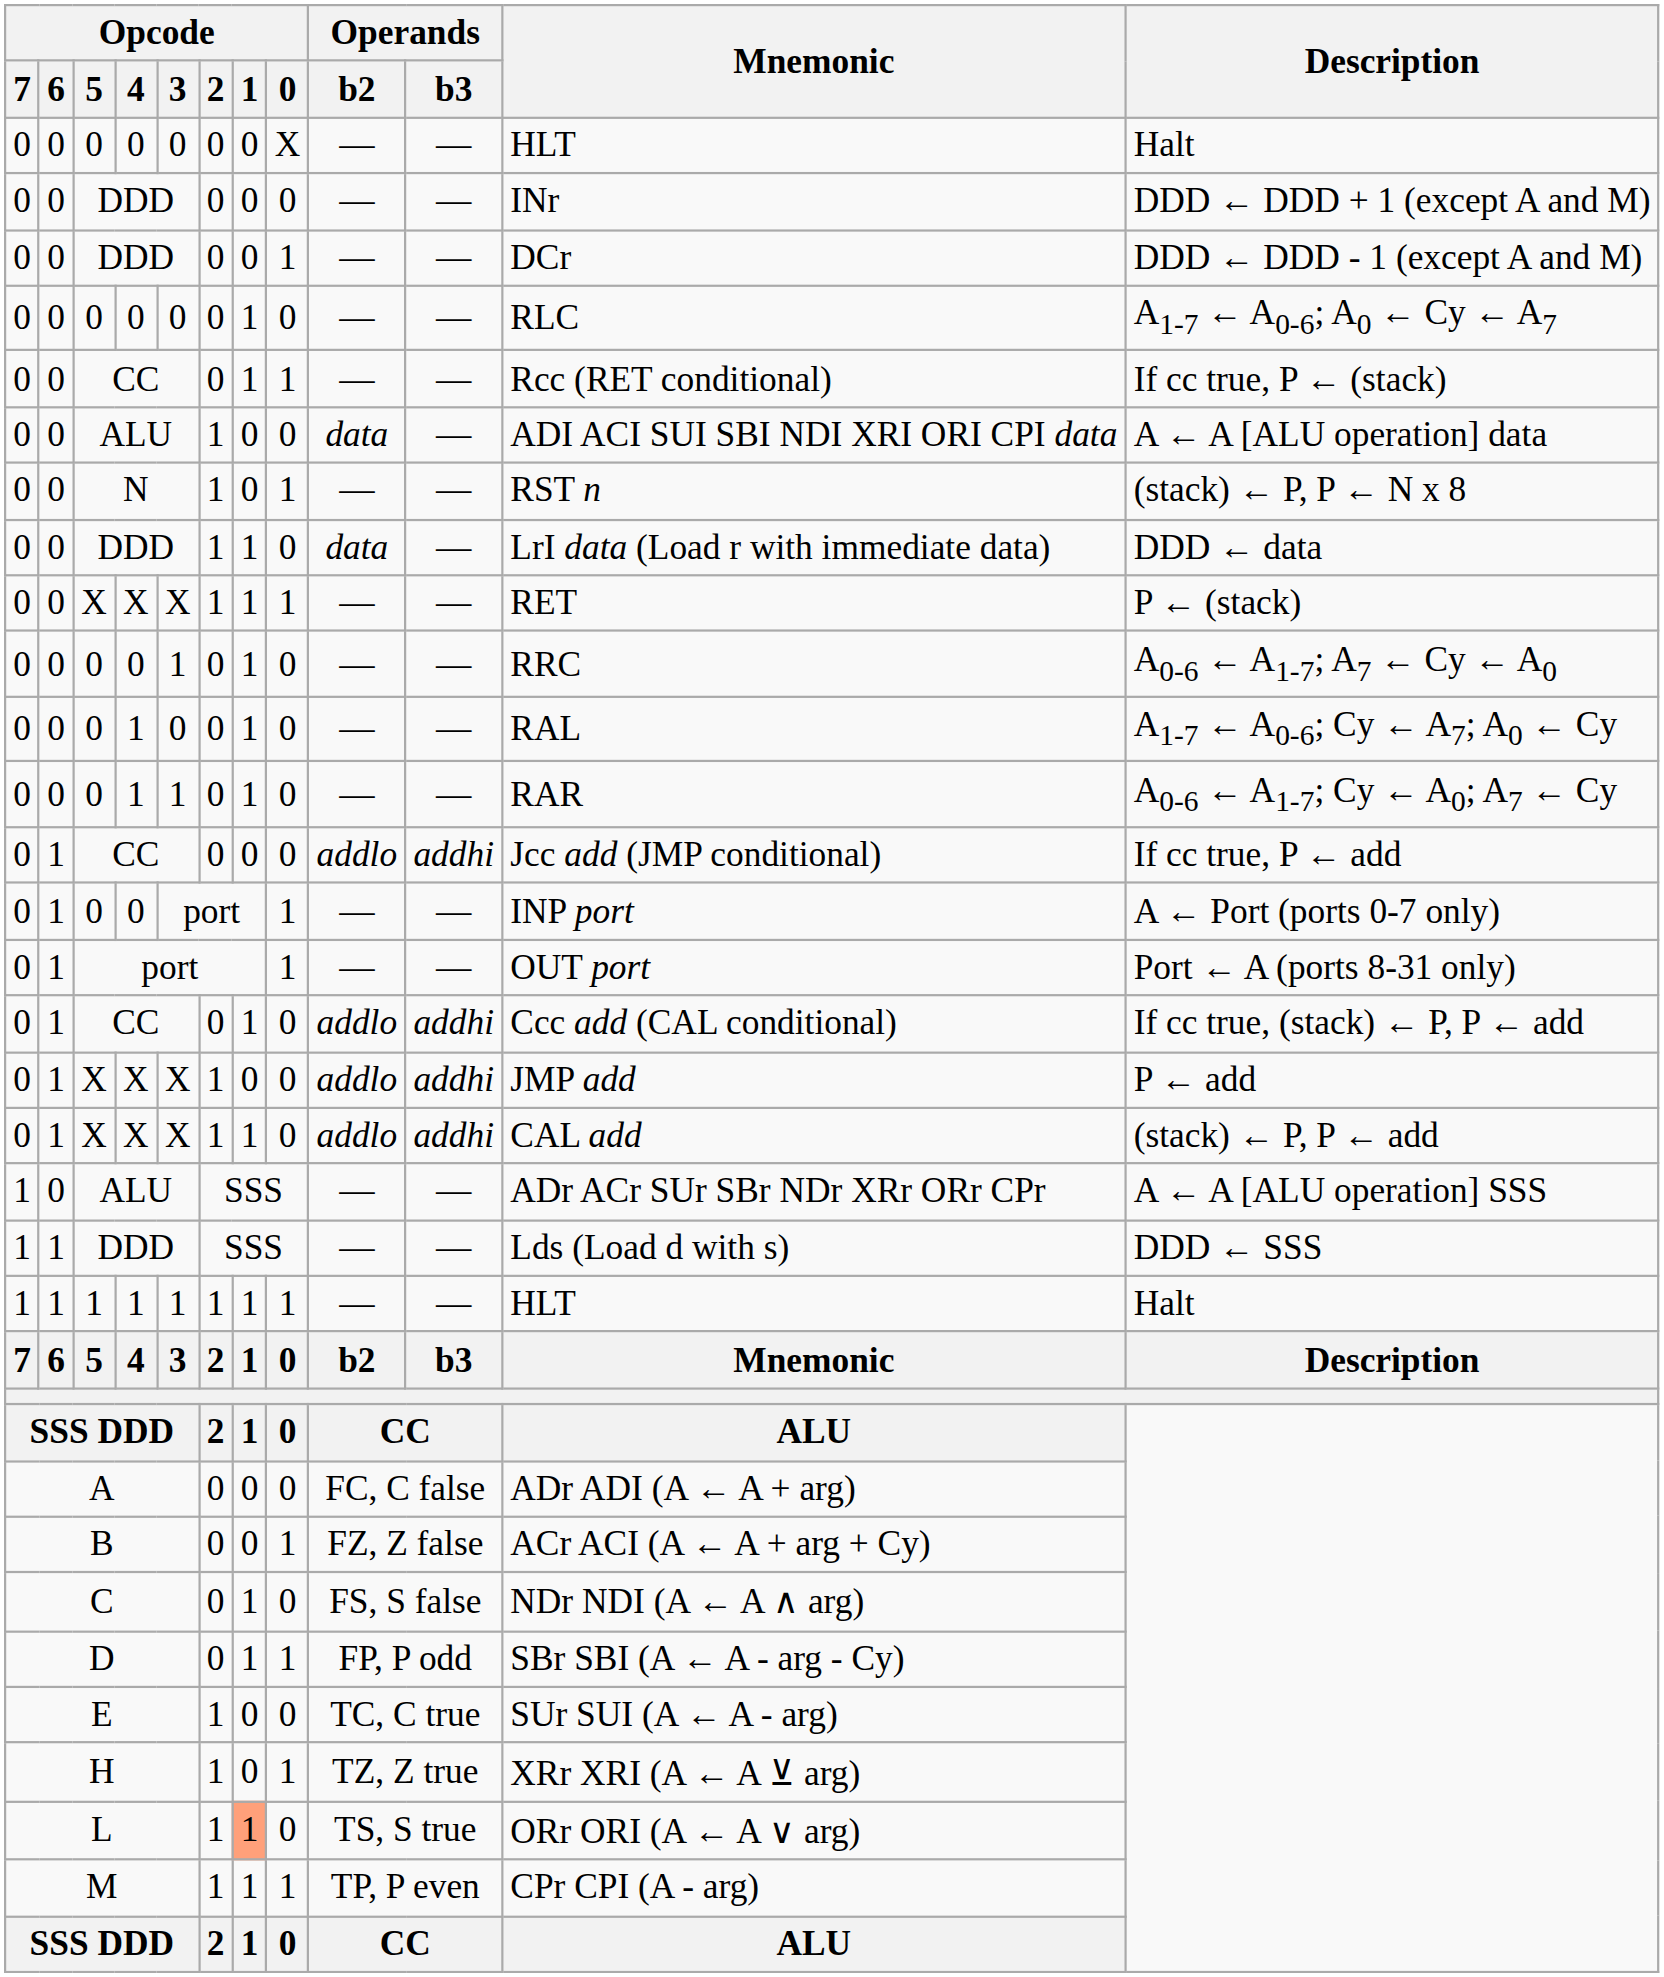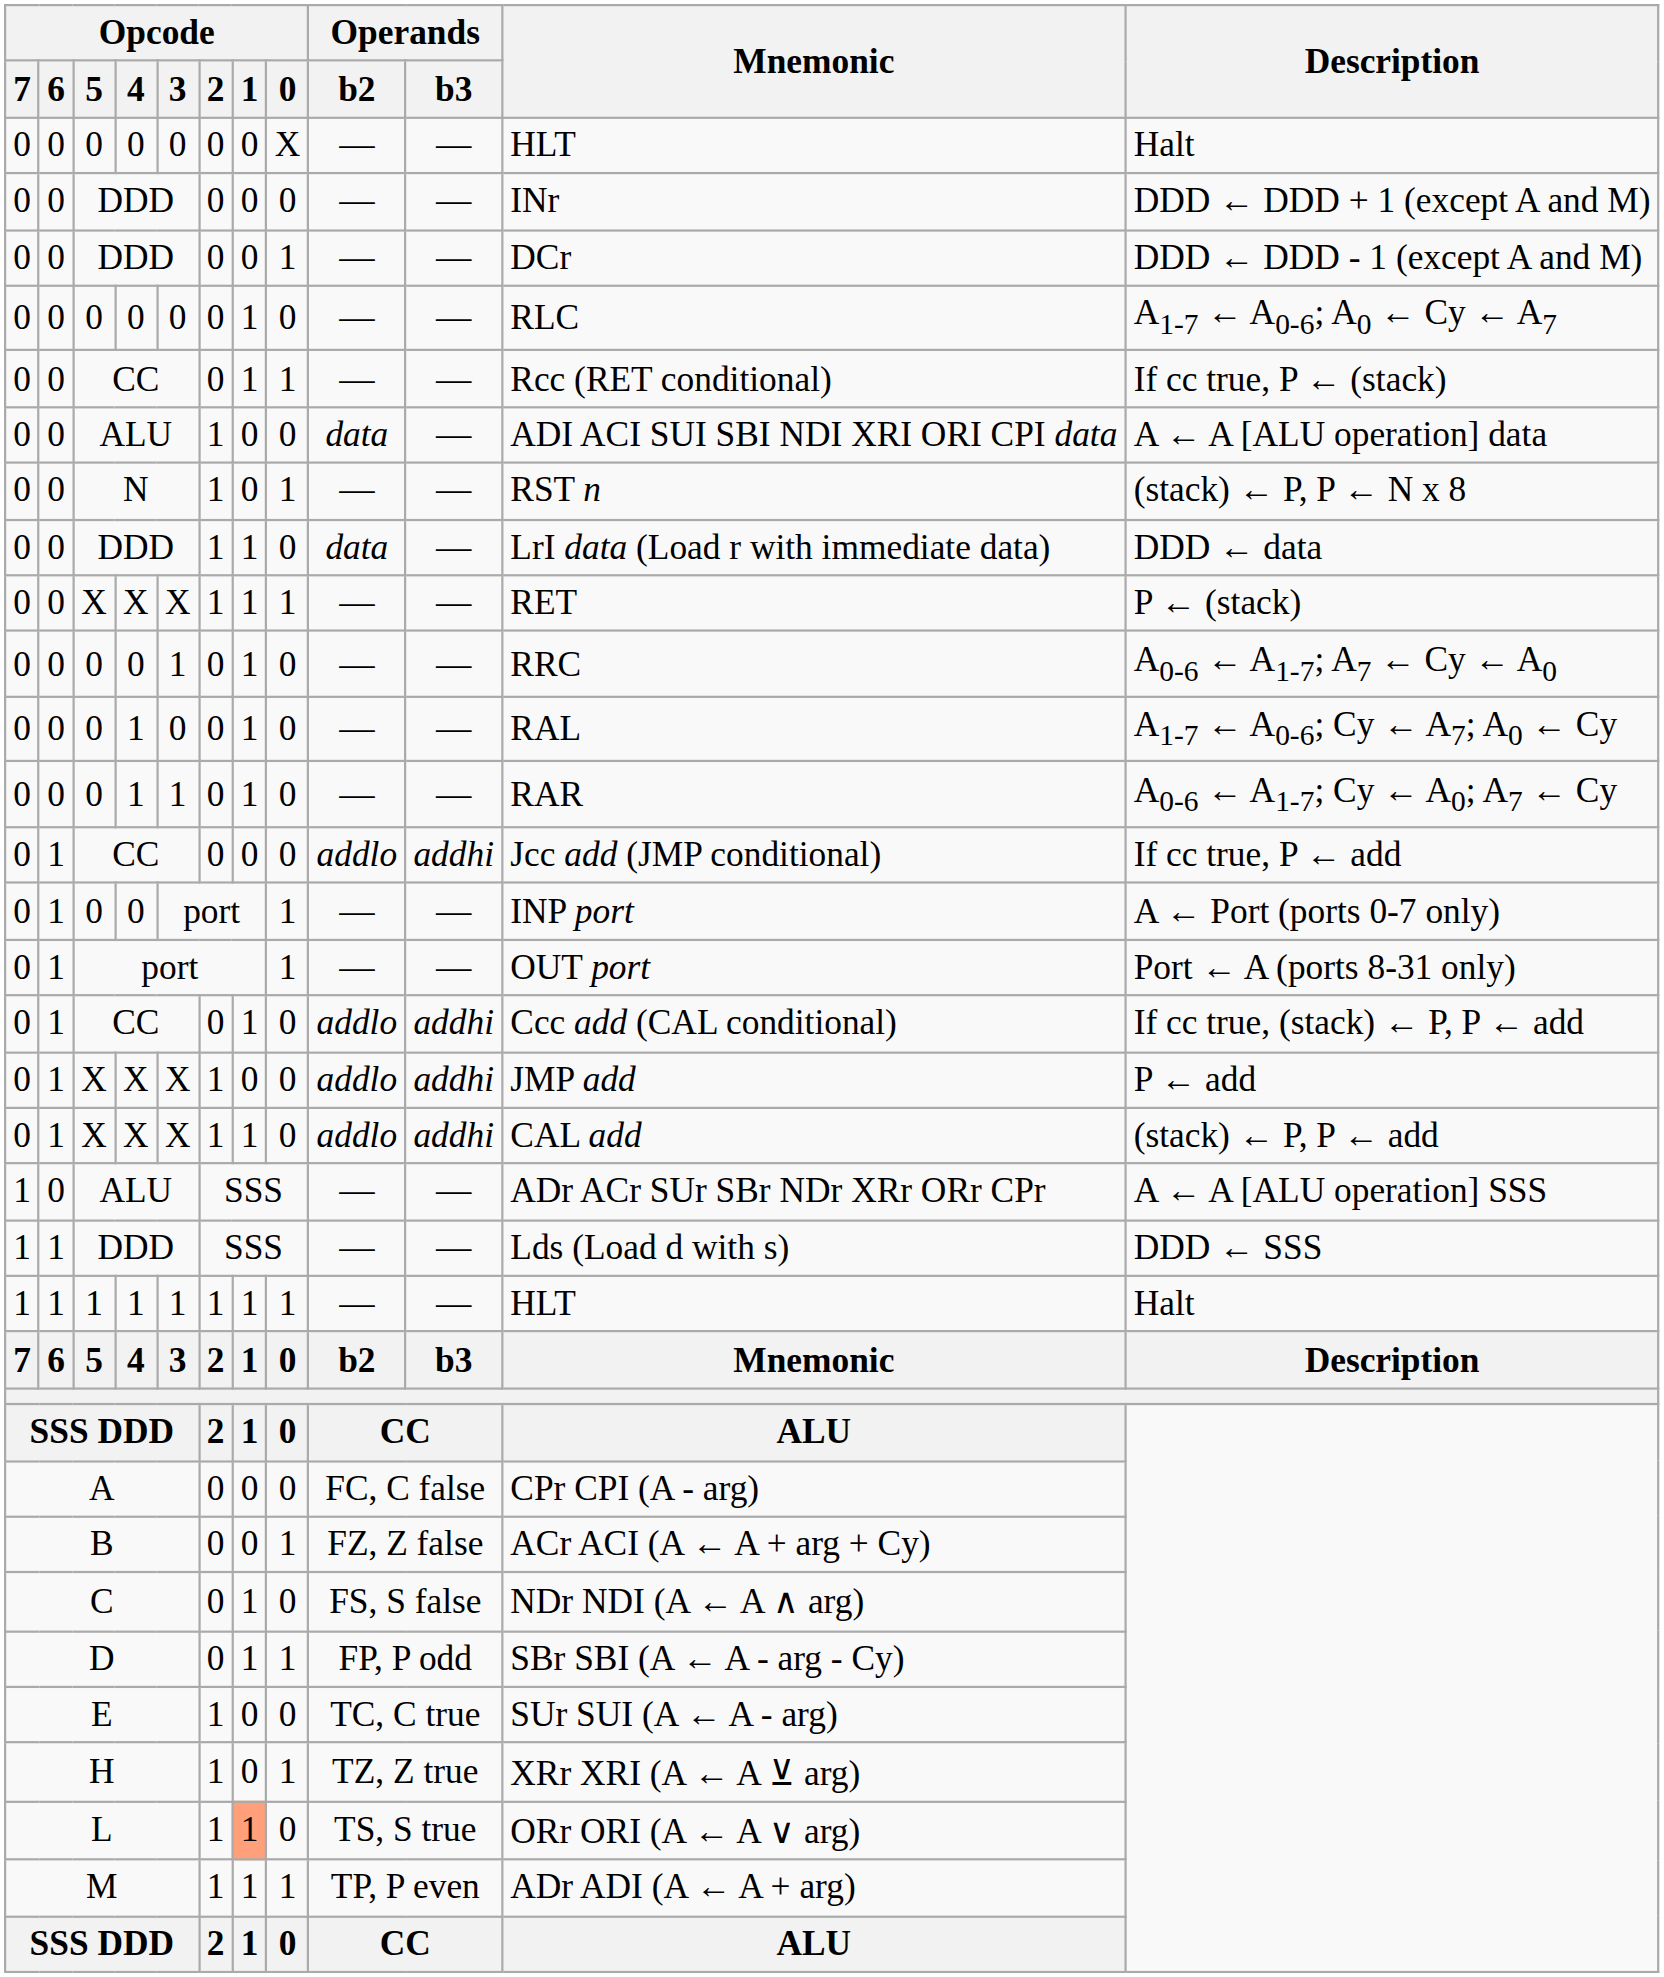 <table class="wikitable" style="text-align:center">
 <tr>
 <th colspan=8>Opcode</th>
 <th colspan=2>Operands</th>
 <th rowspan=2>Mnemonic</th>
 <th rowspan=2>Description</th>
 </tr>
 <tr>
 <th>7</th>
 <th>6</th>
 <th>5</th>
 <th>4</th>
 <th>3</th>
 <th>2</th>
 <th>1</th>
 <th>0</th>
 <th>b2</th>
 <th>b3</th>
 </tr>
 <tr>
 <td>0</td>
 <td>0</td>
 <td>0</td>
 <td>0</td>
 <td>0</td>
 <td>0</td>
 <td>0</td>
 <td>X</td>
 <td>—</td>
 <td>—</td>
 <td align=left>HLT</td>
 <td align=left>Halt</td>
 </tr>
 <tr>
 <td>0</td>
 <td>0</td>
 <td colspan=3>DDD</td>
 <td>0</td>
 <td>0</td>
 <td>0</td>
 <td>—</td>
 <td>—</td>
 <td align=left>INr</td>
 <td align=left>DDD ← DDD + 1 (except A and M)</td>
 </tr>
 <tr>
 <td>0</td>
 <td>0</td>
 <td colspan=3>DDD</td>
 <td>0</td>
 <td>0</td>
 <td>1</td>
 <td>—</td>
 <td>—</td>
 <td align=left>DCr</td>
 <td align=left>DDD ← DDD - 1 (except A and M)</td>
 </tr>
 <tr>
 <td>0</td>
 <td>0</td>
 <td>0</td>
 <td>0</td>
 <td>0</td>
 <td>0</td>
 <td>1</td>
 <td>0</td>
 <td>—</td>
 <td>—</td>
 <td align=left>RLC</td>
 <td align=left>A<sub>1-7</sub> ← A<sub>0-6</sub>; A<sub>0</sub> ← Cy ← A<sub>7</sub></td>
 </tr>
 <tr>
 <td>0</td>
 <td>0</td>
 <td colspan=3>CC</td>
 <td>0</td>
 <td>1</td>
 <td>1</td>
 <td>—</td>
 <td>—</td>
 <td align=left>Rcc (RET conditional)</td>
 <td align=left>If cc true, P ← (stack)</td>
 </tr>
 <tr>
 <td>0</td>
 <td>0</td>
 <td colspan=3>ALU</td>
 <td>1</td>
 <td>0</td>
 <td>0</td>
 <td><em>data</em></td>
 <td>—</td>
 <td align=left>ADI ACI SUI SBI NDI XRI ORI CPI <em>data</em></td>
 <td align=left>A ← A [ALU operation] data</td>
 </tr>
 <tr>
 <td>0</td>
 <td>0</td>
 <td colspan=3>N</td>
 <td>1</td>
 <td>0</td>
 <td>1</td>
 <td>—</td>
 <td>—</td>
 <td align=left>RST <em>n</em></td>
 <td align=left>(stack) ← P, P ← N x 8</td>
 </tr>
 <tr>
 <td>0</td>
 <td>0</td>
 <td colspan=3>DDD</td>
 <td>1</td>
 <td>1</td>
 <td>0</td>
 <td><em>data</em></td>
 <td>—</td>
 <td align=left>LrI <em>data</em> (Load r with immediate data)</td>
 <td align=left>DDD ← data</td>
 </tr>
 <tr>
 <td>0</td>
 <td>0</td>
 <td>X</td>
 <td>X</td>
 <td>X</td>
 <td>1</td>
 <td>1</td>
 <td>1</td>
 <td>—</td>
 <td>—</td>
 <td align=left>RET</td>
 <td align=left>P ← (stack)</td>
 </tr>
 <tr>
 <td>0</td>
 <td>0</td>
 <td>0</td>
 <td>0</td>
 <td>1</td>
 <td>0</td>
 <td>1</td>
 <td>0</td>
 <td>—</td>
 <td>—</td>
 <td align=left>RRC</td>
 <td align=left>A<sub>0-6</sub> ← A<sub>1-7</sub>; A<sub>7</sub> ← Cy ← A<sub>0</sub></td>
 </tr>
 <tr>
 <td>0</td>
 <td>0</td>
 <td>0</td>
 <td>1</td>
 <td>0</td>
 <td>0</td>
 <td>1</td>
 <td>0</td>
 <td>—</td>
 <td>—</td>
 <td align=left>RAL</td>
 <td align=left>A<sub>1-7</sub> ← A<sub>0-6</sub>; Cy ← A<sub>7</sub>; A<sub>0</sub> ← Cy</td>
 </tr>
 <tr>
 <td>0</td>
 <td>0</td>
 <td>0</td>
 <td>1</td>
 <td>1</td>
 <td>0</td>
 <td>1</td>
 <td>0</td>
 <td>—</td>
 <td>—</td>
 <td align=left>RAR</td>
 <td align=left>A<sub>0-6</sub> ← A<sub>1-7</sub>; Cy ← A<sub>0</sub>; A<sub>7</sub> ← Cy</td>
 </tr>
 <tr>
 <td>0</td>
 <td>1</td>
 <td colspan=3>CC</td>
 <td>0</td>
 <td>0</td>
 <td>0</td>
 <td><em>addlo</em></td>
 <td><em>addhi</em></td>
 <td align=left>Jcc <em>add</em> (JMP conditional)</td>
 <td align=left>If cc true, P ← add</td>
 </tr>
 <tr>
 <td>0</td>
 <td>1</td>
 <td>0</td>
 <td>0</td>
 <td colspan=3>port</td>
 <td>1</td>
 <td>—</td>
 <td>—</td>
 <td align=left>INP <em>port</em></td>
 <td align=left>A ← Port (ports 0-7 only)</td>
 </tr>
 <tr>
 <td>0</td>
 <td>1</td>
 <td colspan=5>port</td>
 <td>1</td>
 <td>—</td>
 <td>—</td>
 <td align=left>OUT <em>port</em></td>
 <td align=left>Port ← A (ports 8-31 only)</td>
 </tr>
 <tr>
 <td>0</td>
 <td>1</td>
 <td colspan=3>CC</td>
 <td>0</td>
 <td>1</td>
 <td>0</td>
 <td><em>addlo</em></td>
 <td><em>addhi</em></td>
 <td align=left>Ccc <em>add</em> (CAL conditional)</td>
 <td align=left>If cc true, (stack) ← P, P ← add</td>
 </tr>
 <tr>
 <td>0</td>
 <td>1</td>
 <td>X</td>
 <td>X</td>
 <td>X</td>
 <td>1</td>
 <td>0</td>
 <td>0</td>
 <td><em>addlo</em></td>
 <td><em>addhi</em></td>
 <td align=left>JMP <em>add</em></td>
 <td align=left>P ← add</td>
 </tr>
 <tr>
 <td>0</td>
 <td>1</td>
 <td>X</td>
 <td>X</td>
 <td>X</td>
 <td>1</td>
 <td>1</td>
 <td>0</td>
 <td><em>addlo</em></td>
 <td><em>addhi</em></td>
 <td align=left>CAL <em>add</em></td>
 <td align=left>(stack) ← P, P ← add</td>
 </tr>
 <tr>
 <td>1</td>
 <td>0</td>
 <td colspan=3>ALU</td>
 <td colspan=3>SSS</td>
 <td>—</td>
 <td>—</td>
 <td align=left>ADr ACr SUr SBr NDr XRr ORr CPr</td>
 <td align=left>A ← A [ALU operation] SSS</td>
 </tr>
 <tr>
 <td>1</td>
 <td>1</td>
 <td colspan=3>DDD</td>
 <td colspan=3>SSS</td>
 <td>—</td>
 <td>—</td>
 <td align=left>Lds (Load d with s)</td>
 <td align=left>DDD ← SSS</td>
 </tr>
 <tr>
 <td>1</td>
 <td>1</td>
 <td>1</td>
 <td>1</td>
 <td>1</td>
 <td>1</td>
 <td>1</td>
 <td>1</td>
 <td>—</td>
 <td>—</td>
 <td align=left>HLT</td>
 <td align=left>Halt</td>
 </tr>
 <tr>
 <th>7</th>
 <th>6</th>
 <th>5</th>
 <th>4</th>
 <th>3</th>
 <th>2</th>
 <th>1</th>
 <th>0</th>
 <th>b2</th>
 <th>b3</th>
 <th>Mnemonic</th>
 <th>Description</th>
 </tr>
 <tr>
 <th colspan=13></th>
 </tr>
 <tr>
 <th colspan=5>SSS DDD</th>
 <th>2</th>
 <th>1</th>
 <th>0</th>
 <th colspan=2>CC</th>
 <th>ALU</th>
 </tr>
 <tr>
 <td colspan=5>A</td>
 <td>0</td>
 <td>0</td>
 <td>0</td>
 <td colspan=2>FC, C false</td>
-<td align=left>ADr ADI (A ← A + arg)</td>
+<td align=left>CPr CPI (A - arg)</td>
 </tr>
 <tr>
 <td colspan=5>B</td>
 <td>0</td>
 <td>0</td>
 <td>1</td>
 <td colspan=2>FZ, Z false</td>
 <td align=left>ACr ACI (A ← A + arg + Cy)</td>
 </tr>
 <tr>
 <td colspan=5>C</td>
 <td>0</td>
 <td>1</td>
 <td>0</td>
 <td colspan=2>FS, S false</td>
 <td align=left>NDr NDI (A ← A ∧ arg)</td>
 </tr>
 <tr>
 <td colspan=5>D</td>
 <td>0</td>
 <td>1</td>
 <td>1</td>
 <td colspan=2>FP, P odd</td>
 <td align=left>SBr SBI (A ← A - arg - Cy)</td>
 </tr>
 <tr>
 <td colspan=5>E</td>
 <td>1</td>
 <td>0</td>
 <td>0</td>
 <td colspan=2>TC, C true</td>
 <td align=left>SUr SUI (A ← A - arg)</td>
 </tr>
 <tr>
 <td colspan=5>H</td>
 <td>1</td>
 <td>0</td>
 <td>1</td>
 <td colspan=2>TZ, Z true</td>
 <td align=left>XRr XRI (A ← A ⊻ arg)</td>
 </tr>
 <tr>
 <td colspan=5>L</td>
 <td>1</td>
 <td style="background: lightsalmon;">1</td>
 <td>0</td>
 <td colspan=2>TS, S true</td>
 <td align=left>ORr ORI (A ← A ∨ arg)</td>
 </tr>
 <tr>
 <td colspan=5>M</td>
 <td>1</td>
 <td>1</td>
 <td>1</td>
 <td colspan=2>TP, P even</td>
-<td align=left>CPr CPI (A - arg)</td>
+<td align=left>ADr ADI (A ← A + arg)</td>
 </tr>
 <tr>
 <th colspan=5>SSS DDD</th>
 <th>2</th>
 <th>1</th>
 <th>0</th>
 <th colspan=2>CC</th>
 <th>ALU</th>
 </tr>
 </table>
